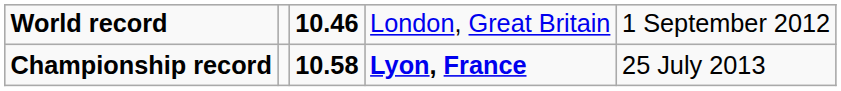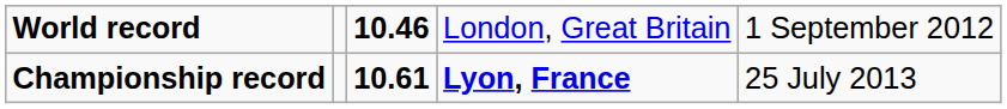 <table class="wikitable">
 <tr>
 <td><strong>World record</strong></td>
 <td></td>
 <td><strong>10.46</strong></td>
 <td><a href='#'>London</a>, <a href='#'>Great Britain</a></td>
 <td>1 September 2012</td>
 </tr>
 <tr>
 <td><strong>Championship record</strong></td>
 <td></td>
-<td><strong>10.58</strong></td>
+<td><strong>10.61</strong></td>
 <td><strong><a href='#'>Lyon</a>, <a href='#'>France</a></strong></td>
 <td>25 July 2013</td>
 </tr>
 </table>
